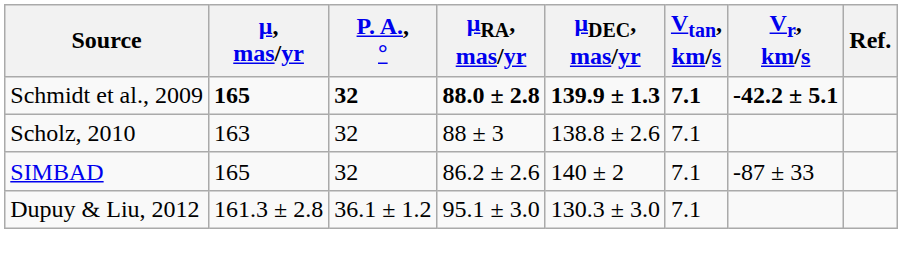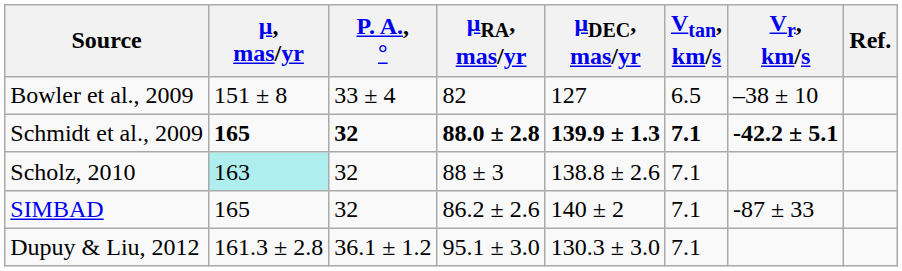 <table class="wikitable">
 <tr>
 <th>Source</th>
 <th><a href='#'>μ</a>,<br><a href='#'>mas</a>/<a href='#'>yr</a></th>
 <th><a href='#'>P. A.</a>,<br><a href='#'>°</a></th>
 <th><a href='#'>μ</a><sub>RA</sub>,<br><a href='#'>mas</a>/<a href='#'>yr</a></th>
 <th><a href='#'>μ</a><sub>DEC</sub>,<br><a href='#'>mas</a>/<a href='#'>yr</a></th>
 <th><a href='#'>V<sub>tan</sub></a>,<br><a href='#'>km</a>/<a href='#'>s</a></th>
 <th><a href='#'>V<sub>r</sub></a>,<br><a href='#'>km</a>/<a href='#'>s</a></th>
 <th>Ref.</th>
+</tr>
+<tr>
+<td>Bowler et al., 2009</td>
+<td>151 ± 8</td>
+<td>33 ± 4</td>
+<td>82</td>
+<td>127</td>
+<td>6.5</td>
+<td>–38 ± 10</td>
+<td></td>
 </tr>
 <tr>
 <td>Schmidt et al., 2009</td>
 <td><strong>165</strong></td>
 <td><strong>32</strong></td>
 <td><strong>88.0 ± 2.8</strong></td>
 <td><strong>139.9 ± 1.3</strong></td>
 <td><strong>7.1</strong></td>
 <td><strong>-42.2 ± 5.1</strong></td>
 <td></td>
 </tr>
 <tr>
 <td>Scholz, 2010</td>
-<td>163</td>
+<td style="background: paleturquoise;">163</td>
 <td>32</td>
 <td>88 ± 3</td>
 <td>138.8 ± 2.6</td>
 <td>7.1</td>
 <td></td>
 <td></td>
 </tr>
 <tr>
 <td><a href='#'>SIMBAD</a></td>
 <td>165</td>
 <td>32</td>
 <td>86.2 ± 2.6</td>
 <td>140 ± 2</td>
 <td>7.1</td>
 <td>-87 ± 33</td>
 <td></td>
 </tr>
 <tr>
 <td>Dupuy & Liu, 2012</td>
 <td>161.3 ± 2.8</td>
 <td>36.1 ± 1.2</td>
 <td>95.1 ± 3.0</td>
 <td>130.3 ± 3.0</td>
 <td>7.1</td>
 <td></td>
 <td></td>
 </tr>
 </table>
